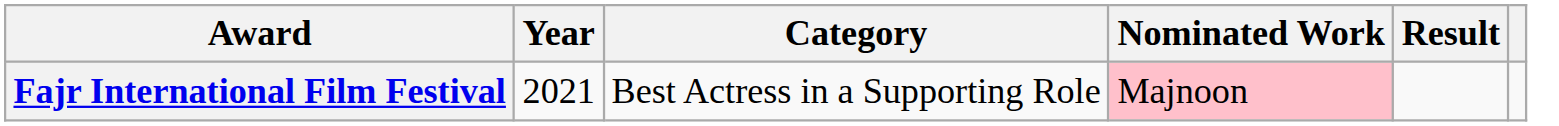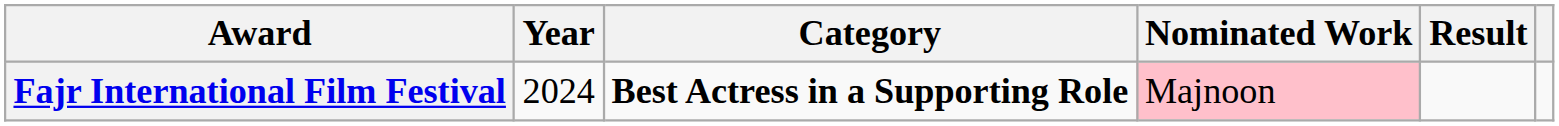 <table class="wikitable sortable plainrowheaders">
 <tr>
 <th scope="col">Award</th>
 <th scope="col">Year</th>
 <th scope="col">Category</th>
 <th scope="col">Nominated Work</th>
 <th scope="col">Result</th>
 <th class="unsortable" scope="col"></th>
 </tr>
 <tr>
 <th scope="row"><a href='#'>Fajr International Film Festival</a></th>
-<td>2021</td>
-<td>Best Actress in a Supporting Role</td>
+<td>2024</td>
+<td><strong>Best Actress in a Supporting Role</strong></td>
 <td style="background: pink;">Majnoon</td>
 <td></td>
 <td></td>
 </tr>
 </table>
